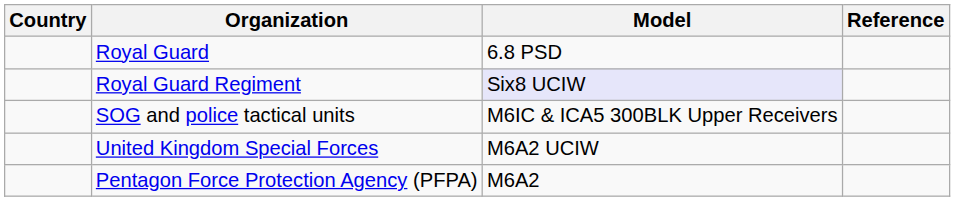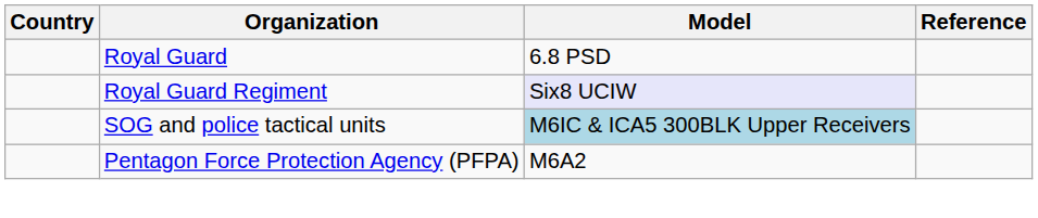 <table class="wikitable">
 <tr>
 <th>Country</th>
 <th>Organization</th>
 <th>Model</th>
 <th>Reference</th>
 </tr>
 <tr>
 <td></td>
 <td><a href='#'>Royal Guard</a></td>
 <td>6.8 PSD</td>
 <td></td>
 </tr>
 <tr>
 <td></td>
 <td><a href='#'>Royal Guard Regiment</a></td>
 <td style="background: lavender;">Six8 UCIW</td>
 <td></td>
 </tr>
 <tr>
 <td></td>
 <td><a href='#'>SOG</a> and <a href='#'>police</a> tactical units</td>
-<td>M6IC & ICA5 300BLK Upper Receivers</td>
-<td></td>
-</tr>
-<tr>
-<td></td>
-<td><a href='#'>United Kingdom Special Forces</a></td>
-<td>M6A2 UCIW</td>
+<td style="background: lightblue;">M6IC & ICA5 300BLK Upper Receivers</td>
 <td></td>
 </tr>
 <tr>
 <td></td>
 <td><a href='#'>Pentagon Force Protection Agency</a> (PFPA)</td>
 <td>M6A2</td>
 <td></td>
 </tr>
 </table>
